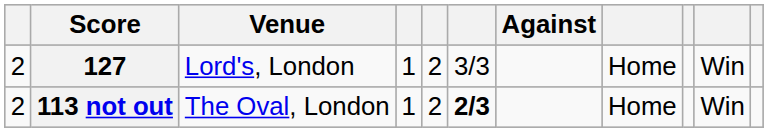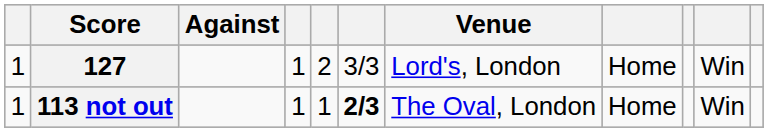 <table class="wikitable sortable">
 <tr>
 <th></th>
 <th>Score</th>
-<th>Venue</th>
+<th>Against</th>
 <th><a href='#'></a></th>
 <th><a href='#'></a></th>
 <th></th>
-<th>Against</th>
+<th>Venue</th>
 <th></th>
 <th></th>
 <th></th>
 <th class="unsortable" scope="col"></th>
 </tr>
 <tr>
-<td>2</td>
+<td>1</td>
 <th scope="row"> 127</th>
-<td><a href='#'>Lord's</a>, London</td>
+<td></td>
 <td>1</td>
 <td>2</td>
 <td>3/3</td>
-<td></td>
+<td><a href='#'>Lord's</a>, London</td>
 <td>Home</td>
 <td></td>
 <td>Win</td>
 <td></td>
 </tr>
 <tr>
-<td>2</td>
+<td>1</td>
 <th scope="row"> 113 <a href='#'>not out</a></th>
+<td></td>
+<td>1</td>
+<td>1</td>
+<td><strong>2/3</strong></td>
 <td><a href='#'>The Oval</a>, London</td>
-<td>1</td>
-<td>2</td>
-<td><strong>2/3</strong></td>
-<td></td>
 <td>Home</td>
 <td></td>
 <td>Win</td>
 <td></td>
 </tr>
 </table>
